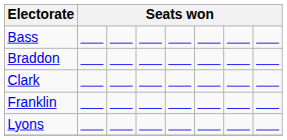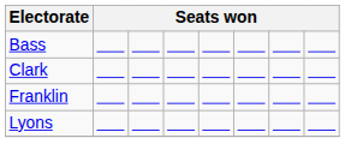 <table class="wikitable">
 <tr>
 <th>Electorate</th>
 <th colspan=7>Seats won</th>
 </tr>
 <tr>
 <td><a href='#'>Bass</a></td>
 <td width=20 ><a href='#'>      </a></td>
 <td width=20 ><a href='#'>      </a></td>
 <td width=20 ><a href='#'>      </a></td>
 <td width=20 ><a href='#'>      </a></td>
 <td width=20 ><a href='#'>      </a></td>
 <td width=20 ><a href='#'>      </a></td>
 <td width=20 ><a href='#'>      </a></td>
-</tr>
-<tr>
-<td><a href='#'>Braddon</a></td>
-<td><a href='#'>      </a></td>
-<td><a href='#'>      </a></td>
-<td><a href='#'>      </a></td>
-<td><a href='#'>      </a></td>
-<td><a href='#'>      </a></td>
-<td><a href='#'>      </a></td>
-<td><a href='#'>      </a></td>
 </tr>
 <tr>
 <td><a href='#'>Clark</a></td>
 <td><a href='#'>      </a></td>
 <td><a href='#'>      </a></td>
 <td><a href='#'>      </a></td>
 <td><a href='#'>      </a></td>
 <td><a href='#'>      </a></td>
 <td><a href='#'>      </a></td>
 <td><a href='#'>      </a></td>
 </tr>
 <tr>
 <td><a href='#'>Franklin</a></td>
 <td><a href='#'>      </a></td>
 <td><a href='#'>      </a></td>
 <td><a href='#'>      </a></td>
 <td><a href='#'>      </a></td>
 <td><a href='#'>      </a></td>
 <td><a href='#'>      </a></td>
 <td><a href='#'>      </a></td>
 </tr>
 <tr>
 <td><a href='#'>Lyons</a></td>
 <td><a href='#'>      </a></td>
 <td><a href='#'>      </a></td>
 <td width=20 ><a href='#'>      </a></td>
 <td><a href='#'>      </a></td>
 <td><a href='#'>      </a></td>
 <td><a href='#'>      </a></td>
 <td><a href='#'>      </a></td>
 </tr>
 <tr>
 </tr>
 </table>
